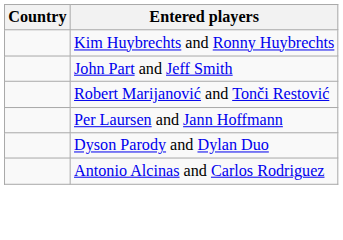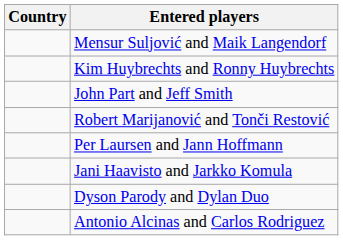 <table class="wikitable">
 <tr>
 <th>Country</th>
 <th>Entered players</th>
+</tr>
+<tr>
+<td></td>
+<td><a href='#'>Mensur Suljović</a> and <a href='#'>Maik Langendorf</a></td>
 </tr>
 <tr>
 <td></td>
 <td><a href='#'>Kim Huybrechts</a> and <a href='#'>Ronny Huybrechts</a></td>
 </tr>
 <tr>
 <td></td>
 <td><a href='#'>John Part</a> and <a href='#'>Jeff Smith</a></td>
 </tr>
 <tr>
 <td></td>
 <td><a href='#'>Robert Marijanović</a> and <a href='#'>Tonči Restović</a></td>
 </tr>
 <tr>
 <td></td>
 <td><a href='#'>Per Laursen</a> and <a href='#'>Jann Hoffmann</a></td>
 </tr>
 <tr>
 <td></td>
+<td><a href='#'>Jani Haavisto</a> and <a href='#'>Jarkko Komula</a></td>
+</tr>
+<tr>
+<td></td>
 <td><a href='#'>Dyson Parody</a> and <a href='#'>Dylan Duo</a></td>
 </tr>
 <tr>
 <td></td>
 <td><a href='#'>Antonio Alcinas</a> and <a href='#'>Carlos Rodriguez</a></td>
 </tr>
 </table>
